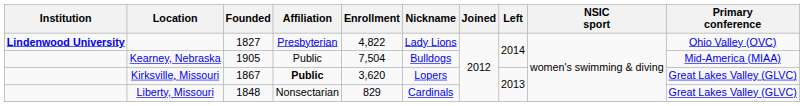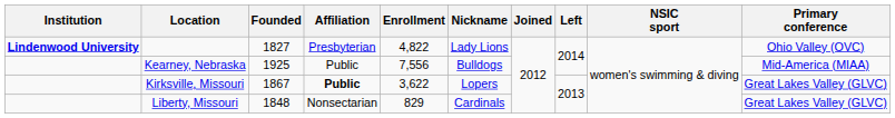 <table class="wikitable sortable" style="text-align:center">
 <tr>
 <th>Institution</th>
 <th>Location</th>
 <th>Founded</th>
 <th>Affiliation</th>
 <th>Enrollment</th>
 <th>Nickname</th>
 <th>Joined</th>
 <th>Left</th>
 <th>NSIC<br>sport</th>
 <th>Primary<br>conference</th>
 </tr>
 <tr>
 <td><strong><a href='#'>Lindenwood University</a></strong></td>
 <td></td>
 <td>1827</td>
 <td><a href='#'>Presbyterian</a></td>
 <td>4,822</td>
 <td><a href='#'>Lady Lions</a></td>
 <td rowspan="4">2012</td>
 <td rowspan="2">2014</td>
 <td rowspan="4">women's swimming & diving</td>
 <td><a href='#'>Ohio Valley (OVC)</a></td>
 </tr>
 <tr>
 <td></td>
 <td><a href='#'>Kearney, Nebraska</a></td>
-<td>1905</td>
+<td>1925</td>
 <td>Public</td>
-<td>7,504</td>
+<td>7,556</td>
 <td><a href='#'>Bulldogs</a></td>
 <td><a href='#'>Mid-America (MIAA)</a></td>
 </tr>
 <tr>
 <td></td>
 <td><a href='#'>Kirksville, Missouri</a></td>
 <td>1867</td>
 <td><strong>Public</strong></td>
-<td>3,620</td>
+<td>3,622</td>
 <td><a href='#'>Lopers</a></td>
 <td rowspan="2">2013</td>
 <td><a href='#'>Great Lakes Valley (GLVC)</a></td>
 </tr>
 <tr>
 <td></td>
 <td><a href='#'>Liberty, Missouri</a></td>
 <td>1848</td>
 <td>Nonsectarian</td>
 <td>829</td>
 <td><a href='#'>Cardinals</a></td>
 <td><a href='#'>Great Lakes Valley (GLVC)</a></td>
 </tr>
 </table>
